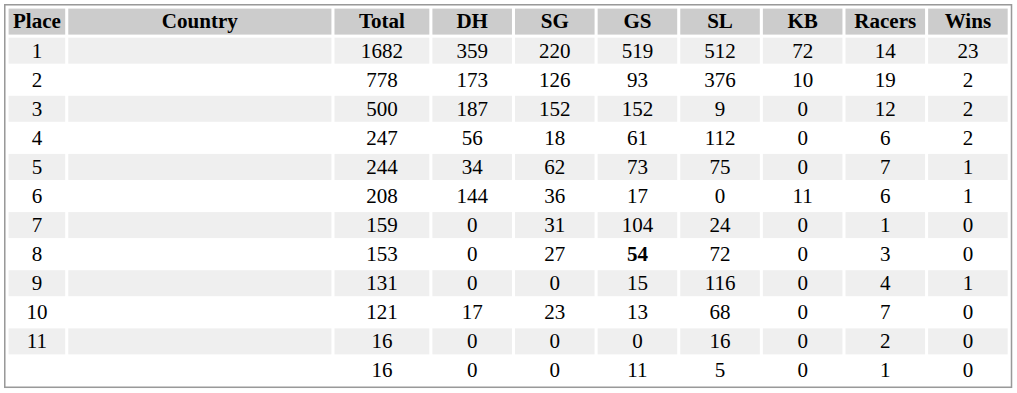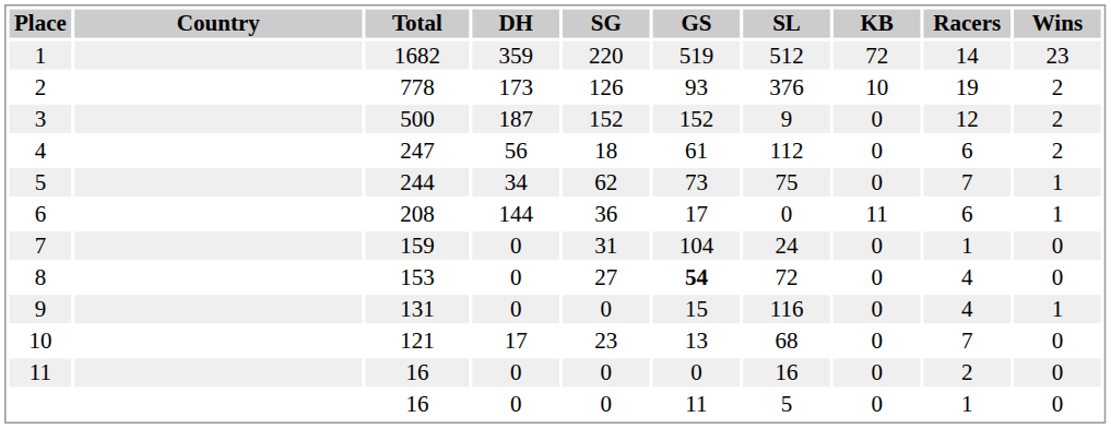 <table border="0" style="border: 1px solid #999; background-color:#FFFFFF; text-align:center; font-size:86%; line-height:15px;">
 <tr align="center" bgcolor="#CCCCCC">
 <th width=35>Place</th>
 <th width=170>Country</th>
 <th width=60>Total</th>
 <th width=50>DH</th>
 <th width=50>SG</th>
 <th width=50>GS</th>
 <th width=50>SL</th>
 <th width=50>KB</th>
 <th width=50>Racers</th>
 <th width=50>Wins</th>
 </tr>
 <tr bgcolor="#EFEFEF">
 <td>1</td>
 <td align="left"></td>
 <td>1682</td>
 <td>359</td>
 <td>220</td>
 <td>519</td>
 <td>512</td>
 <td>72</td>
 <td>14</td>
 <td>23</td>
 </tr>
 <tr>
 <td>2</td>
 <td align="left"></td>
 <td>778</td>
 <td>173</td>
 <td>126</td>
 <td>93</td>
 <td>376</td>
 <td>10</td>
 <td>19</td>
 <td>2</td>
 </tr>
 <tr bgcolor="#EFEFEF">
 <td>3</td>
 <td align="left"></td>
 <td>500</td>
 <td>187</td>
 <td>152</td>
 <td>152</td>
 <td>9</td>
 <td>0</td>
 <td>12</td>
 <td>2</td>
 </tr>
 <tr>
 <td>4</td>
 <td align="left"></td>
 <td>247</td>
 <td>56</td>
 <td>18</td>
 <td>61</td>
 <td>112</td>
 <td>0</td>
 <td>6</td>
 <td>2</td>
 </tr>
 <tr bgcolor="#EFEFEF">
 <td>5</td>
 <td align="left"></td>
 <td>244</td>
 <td>34</td>
 <td>62</td>
 <td>73</td>
 <td>75</td>
 <td>0</td>
 <td>7</td>
 <td>1</td>
 </tr>
 <tr>
 <td>6</td>
 <td align="left"></td>
 <td>208</td>
 <td>144</td>
 <td>36</td>
 <td>17</td>
 <td>0</td>
 <td>11</td>
 <td>6</td>
 <td>1</td>
 </tr>
 <tr bgcolor="#EFEFEF">
 <td>7</td>
 <td align="left"></td>
 <td>159</td>
 <td>0</td>
 <td>31</td>
 <td>104</td>
 <td>24</td>
 <td>0</td>
 <td>1</td>
 <td>0</td>
 </tr>
 <tr>
 <td>8</td>
 <td align="left"></td>
 <td>153</td>
 <td>0</td>
 <td>27</td>
 <td><strong>54</strong></td>
 <td>72</td>
 <td>0</td>
-<td>3</td>
+<td>4</td>
 <td>0</td>
 </tr>
 <tr bgcolor="#EFEFEF">
 <td>9</td>
 <td align="left"></td>
 <td>131</td>
 <td>0</td>
 <td>0</td>
 <td>15</td>
 <td>116</td>
 <td>0</td>
 <td>4</td>
 <td>1</td>
 </tr>
 <tr>
 <td>10</td>
 <td align="left"></td>
 <td>121</td>
 <td>17</td>
 <td>23</td>
 <td>13</td>
 <td>68</td>
 <td>0</td>
 <td>7</td>
 <td>0</td>
 </tr>
 <tr bgcolor="#EFEFEF">
 <td>11</td>
 <td align="left"></td>
 <td>16</td>
 <td>0</td>
 <td>0</td>
 <td>0</td>
 <td>16</td>
 <td>0</td>
 <td>2</td>
 <td>0</td>
 </tr>
 <tr>
 <td></td>
 <td align="left"></td>
 <td>16</td>
 <td>0</td>
 <td>0</td>
 <td>11</td>
 <td>5</td>
 <td>0</td>
 <td>1</td>
 <td>0</td>
 </tr>
 </table>
